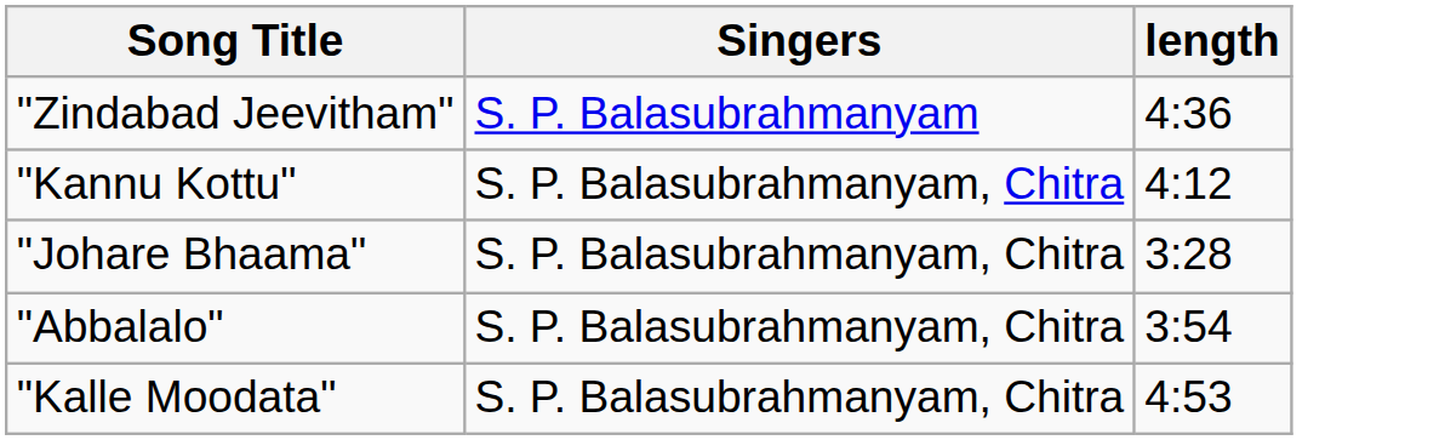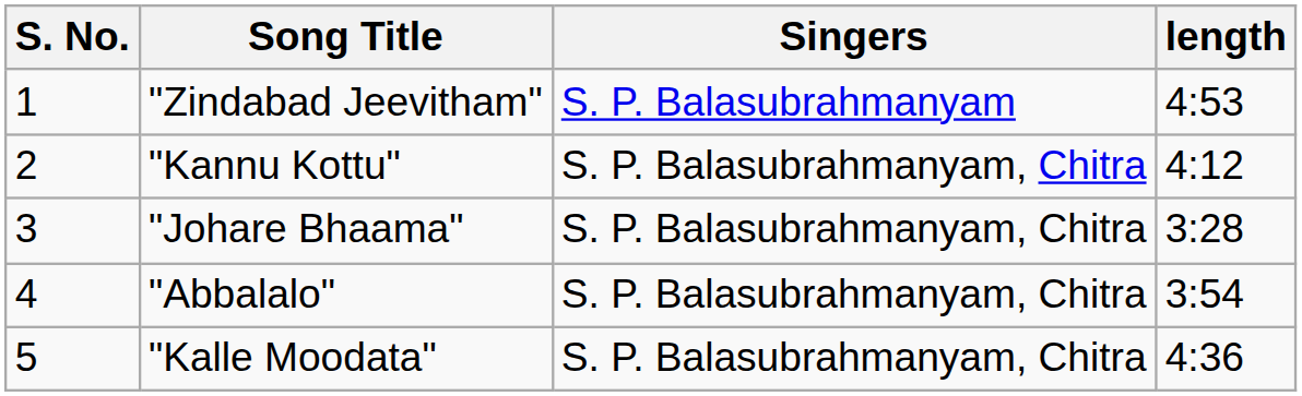 <table class="wikitable">
 <tr>
+<th>S. No.</th>
 <th>Song Title</th>
 <th>Singers</th>
 <th>length</th>
 </tr>
 <tr>
+<td>1</td>
 <td>"Zindabad Jeevitham"</td>
 <td><a href='#'>S. P. Balasubrahmanyam</a></td>
-<td>4:36</td>
+<td>4:53</td>
 </tr>
 <tr>
+<td>2</td>
 <td>"Kannu Kottu"</td>
 <td>S. P. Balasubrahmanyam, <a href='#'>Chitra</a></td>
 <td>4:12</td>
 </tr>
 <tr>
+<td>3</td>
 <td>"Johare Bhaama"</td>
 <td>S. P. Balasubrahmanyam, Chitra</td>
 <td>3:28</td>
 </tr>
 <tr>
+<td>4</td>
 <td>"Abbalalo"</td>
 <td>S. P. Balasubrahmanyam, Chitra</td>
 <td>3:54</td>
 </tr>
 <tr>
+<td>5</td>
 <td>"Kalle Moodata"</td>
 <td>S. P. Balasubrahmanyam, Chitra</td>
-<td>4:53</td>
+<td>4:36</td>
 </tr>
 </table>
